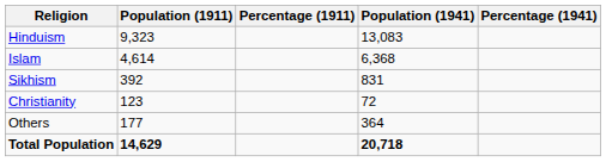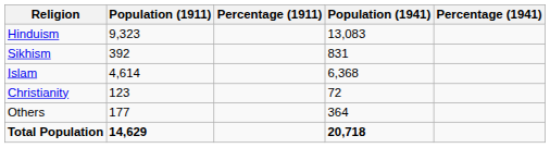 <table class="wikitable sortable">
 <tr>
 <th>Religion</th>
 <th>Population (1911)</th>
 <th>Percentage (1911)</th>
 <th>Population (1941)</th>
 <th>Percentage (1941)</th>
 </tr>
 <tr>
 <td><a href='#'>Hinduism</a> </td>
 <td>9,323</td>
 <td></td>
 <td>13,083</td>
 <td></td>
 </tr>
 <tr>
+<td><a href='#'>Sikhism</a> </td>
+<td>392</td>
+<td></td>
+<td>831</td>
+<td></td>
+</tr>
+<tr>
 <td><a href='#'>Islam</a> </td>
 <td>4,614</td>
 <td></td>
 <td>6,368</td>
-<td></td>
-</tr>
-<tr>
-<td><a href='#'>Sikhism</a> </td>
-<td>392</td>
-<td></td>
-<td>831</td>
 <td></td>
 </tr>
 <tr>
 <td><a href='#'>Christianity</a> </td>
 <td>123</td>
 <td></td>
 <td>72</td>
 <td></td>
 </tr>
 <tr>
 <td>Others</td>
 <td>177</td>
 <td></td>
 <td>364</td>
 <td></td>
 </tr>
 <tr>
 <td><strong>Total Population</strong></td>
 <td><strong>14,629</strong></td>
 <td><strong></strong></td>
 <td><strong>20,718</strong></td>
 <td><strong></strong></td>
 </tr>
 </table>
